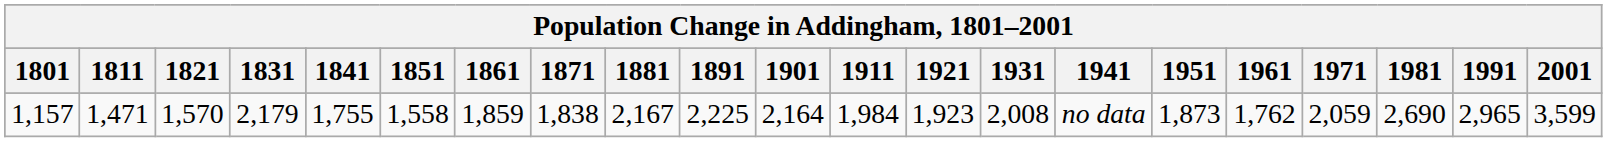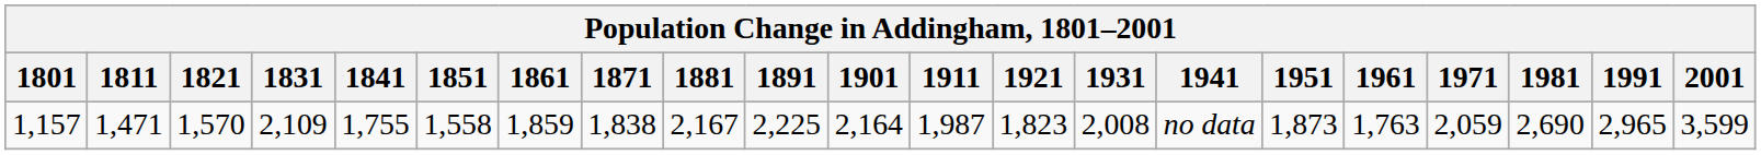 <table class="wikitable" style="text-align: center">
 <tr>
 <th colspan="22">Population Change in Addingham, 1801–2001</th>
 </tr>
 <tr>
 <th>1801</th>
 <th>1811</th>
 <th>1821</th>
 <th>1831</th>
 <th>1841</th>
 <th>1851</th>
 <th>1861</th>
 <th>1871</th>
 <th>1881</th>
 <th>1891</th>
 <th>1901</th>
 <th>1911</th>
 <th>1921</th>
 <th>1931</th>
 <th>1941</th>
 <th>1951</th>
 <th>1961</th>
 <th>1971</th>
 <th>1981</th>
 <th>1991</th>
 <th>2001</th>
 </tr>
 <tr>
 <td>1,157</td>
 <td>1,471</td>
 <td>1,570</td>
-<td>2,179</td>
+<td>2,109</td>
 <td>1,755</td>
 <td>1,558</td>
 <td>1,859</td>
 <td>1,838</td>
 <td>2,167</td>
 <td>2,225</td>
 <td>2,164</td>
-<td>1,984</td>
-<td>1,923</td>
+<td>1,987</td>
+<td>1,823</td>
 <td>2,008</td>
 <td><em>no data</em></td>
 <td>1,873</td>
-<td>1,762</td>
+<td>1,763</td>
 <td>2,059</td>
 <td>2,690</td>
 <td>2,965</td>
 <td>3,599</td>
 </tr>
 </table>
